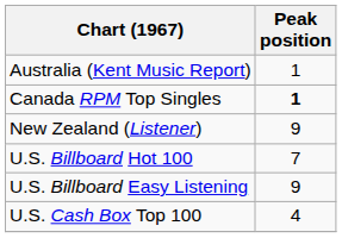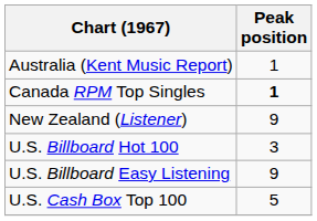 <table class="wikitable sortable">
 <tr>
 <th>Chart (1967)</th>
 <th>Peak<br>position</th>
 </tr>
 <tr>
 <td>Australia (<a href='#'>Kent Music Report</a>)</td>
 <td style="text-align:center;">1</td>
 </tr>
 <tr>
 <td>Canada <em><a href='#'>RPM</a></em> Top Singles</td>
 <td style="text-align:center;"><strong>1</strong></td>
 </tr>
 <tr>
 <td>New Zealand (<em><a href='#'>Listener</a></em>)</td>
 <td style="text-align:center;">9</td>
 </tr>
 <tr>
 <td>U.S. <em><a href='#'>Billboard</a></em> <a href='#'>Hot 100</a></td>
-<td style="text-align:center;">7</td>
+<td style="text-align:center;">3</td>
 </tr>
 <tr>
 <td>U.S. <em>Billboard</em> <a href='#'>Easy Listening</a></td>
 <td style="text-align:center;">9</td>
 </tr>
 <tr>
 <td>U.S. <a href='#'><em>Cash Box</em></a> Top 100</td>
-<td align="center">4</td>
+<td align="center">5</td>
 </tr>
 <tr>
 </tr>
 </table>
